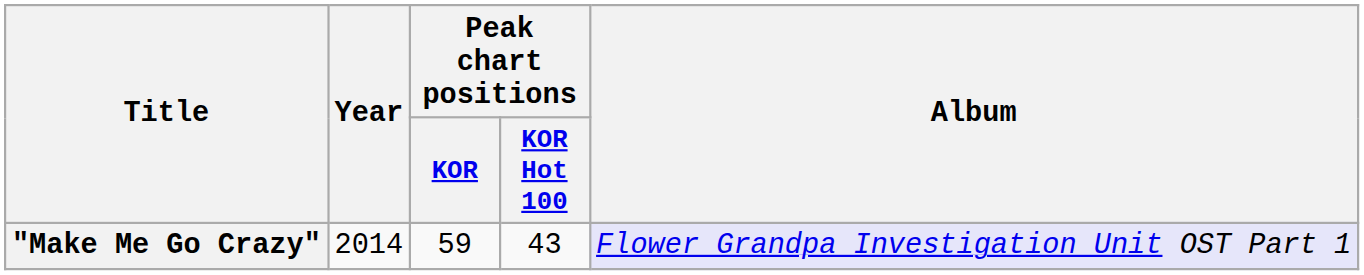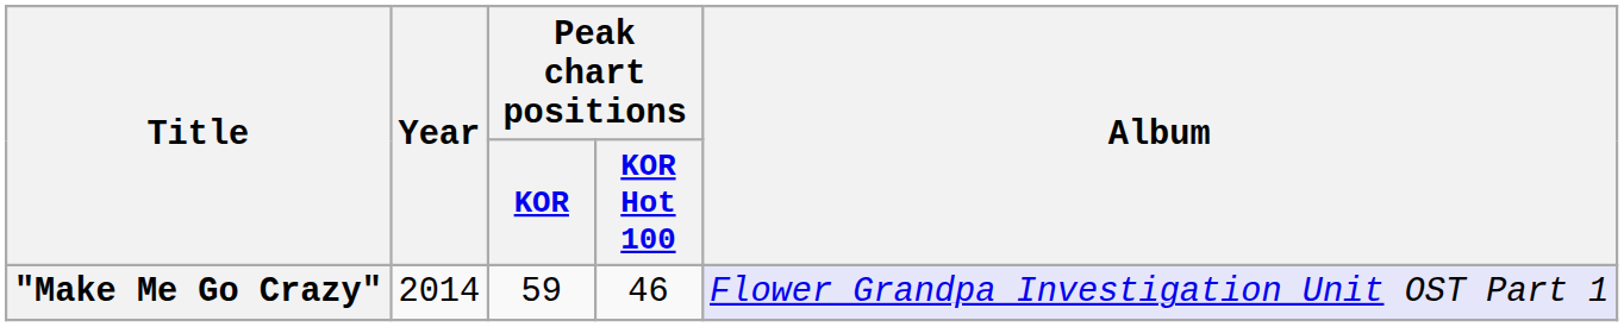 <table class="wikitable plainrowheaders" style="text-align:center;">
 <tr>
 <th scope="col" rowspan="2">Title</th>
 <th scope="col" rowspan="2">Year</th>
 <th scope="col" colspan="2">Peak chart positions</th>
 <th scope="col" rowspan="2">Album</th>
 </tr>
 <tr>
 <th scope="col" style="width:3em;font-size:90%;"><a href='#'>KOR</a><br></th>
 <th scope="col" style="width:3em;font-size:90%;"><a href='#'>KOR<br><span>Hot 100</span></a><br></th>
 </tr>
 <tr>
 <th scope="row">"Make Me Go Crazy" </th>
 <td>2014</td>
 <td>59</td>
-<td>43</td>
+<td>46</td>
 <td style="background: lavender;"><em><a href='#'>Flower Grandpa Investigation Unit</a> OST Part 1</em></td>
 </tr>
 </table>
